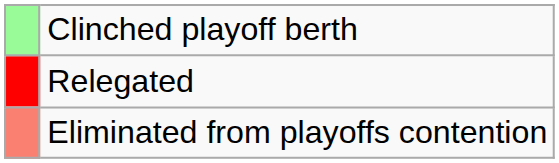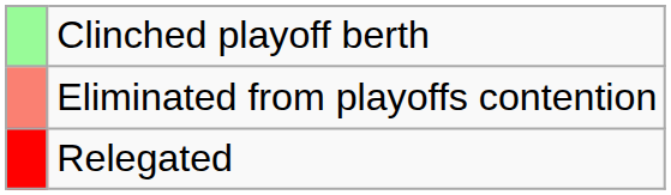 <table class="wikitable">
 <tr>
 <td width=10px  bgcolor=98fb98></td>
 <td>Clinched playoff berth</td>
 </tr>
 <tr>
+<td width=10px  bgcolor=fa8072></td>
+<td>Eliminated from playoffs contention</td>
+</tr>
+<tr>
 <td width=10px  bgcolor=FF0000></td>
 <td>Relegated</td>
 </tr>
-<tr>
-<td width=10px  bgcolor=fa8072></td>
-<td>Eliminated from playoffs contention</td>
-</tr>
 </table>
